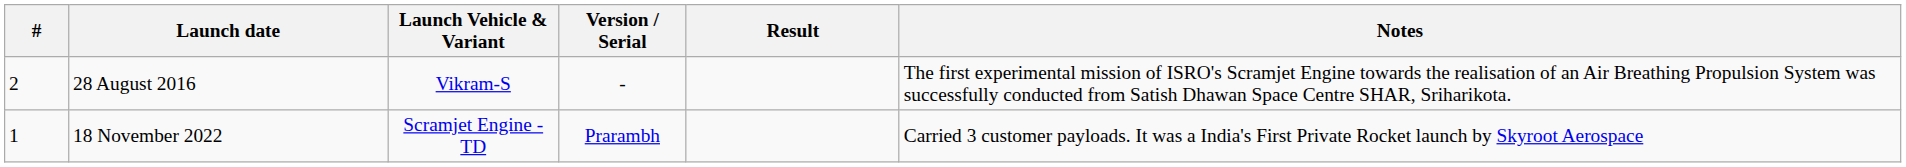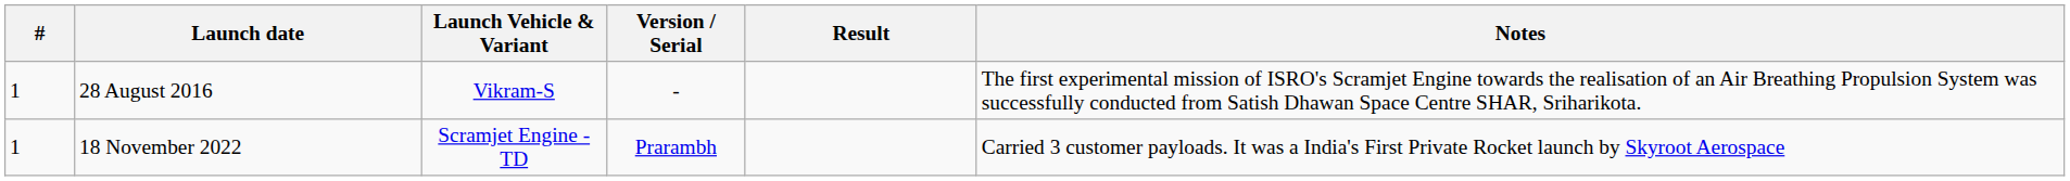 <table class="wikitable sortable">
 <tr>
 <th style="width:3%;">#</th>
 <th style="width:15%;">Launch date</th>
 <th style="width:8%;">Launch Vehicle & Variant</th>
 <th style="width:6%;">Version / <br>Serial <br></th>
 <th style="width:10%;">Result</th>
 <th style="width:47%;">Notes</th>
 </tr>
 <tr>
-<td>2</td>
+<td>1</td>
 <td>28 August 2016</td>
 <td align=center><a href='#'>Vikram-S</a></td>
 <td align=center>-</td>
 <td></td>
 <td>The first experimental mission of ISRO's Scramjet Engine towards the realisation of an Air Breathing Propulsion System was successfully conducted from Satish Dhawan Space Centre SHAR, Sriharikota.</td>
 </tr>
 <tr>
 <td>1</td>
 <td>18 November 2022</td>
 <td align=center><a href='#'>Scramjet Engine - TD</a></td>
 <td align=center><a href='#'>Prarambh</a></td>
 <td></td>
 <td>Carried 3 customer payloads. It was a India's First Private Rocket launch by <a href='#'>Skyroot Aerospace</a></td>
 </tr>
 </table>
